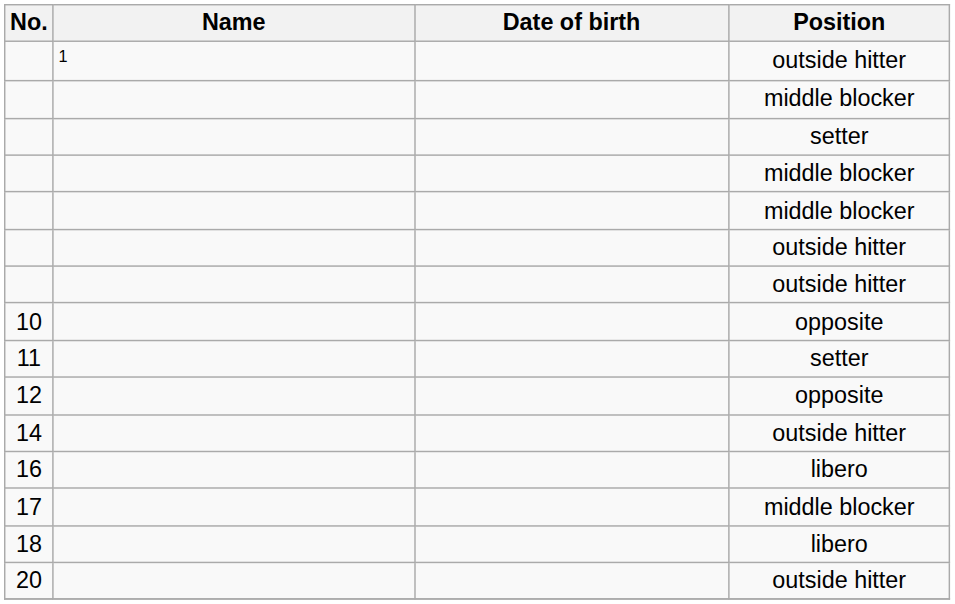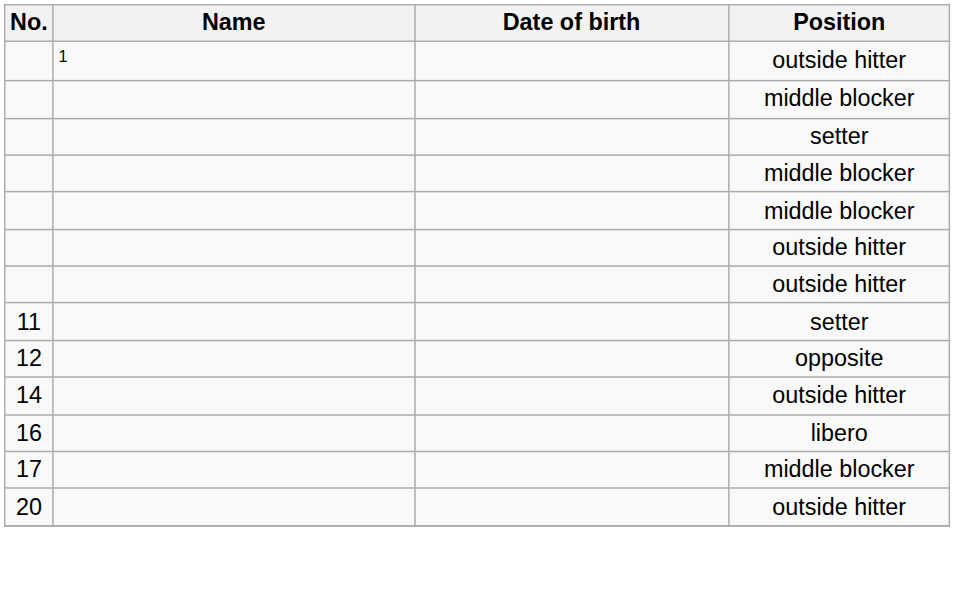 <table class="wikitable sortable" style="font-size:100%; text-align:center;">
 <tr>
 <th>No.</th>
 <th style="width:15em">Name</th>
 <th style="width:13em">Date of birth</th>
 <th style="width:9em">Position</th>
 </tr>
 <tr>
 <td></td>
 <td align=left> <small><sup>1</sup></small></td>
 <td align=right></td>
 <td>outside hitter</td>
 </tr>
 <tr>
 <td></td>
 <td align=left> </td>
 <td align=right></td>
 <td>middle blocker</td>
 </tr>
 <tr>
 <td></td>
 <td align=left> </td>
 <td align=right></td>
 <td>setter</td>
 </tr>
 <tr>
 <td></td>
 <td align=left> </td>
 <td align=right></td>
 <td>middle blocker</td>
 </tr>
 <tr>
 <td></td>
 <td align=left> </td>
 <td align=right></td>
 <td>middle blocker</td>
 </tr>
 <tr>
 <td></td>
 <td align=left> </td>
 <td align=right></td>
 <td>outside hitter</td>
 </tr>
 <tr>
 <td></td>
 <td align=left> </td>
 <td align=right></td>
 <td>outside hitter</td>
 </tr>
 <tr>
-<td>10</td>
-<td align=left> </td>
-<td align=right></td>
-<td>opposite</td>
-</tr>
-<tr>
 <td>11</td>
 <td align=left> </td>
 <td align=right></td>
 <td>setter</td>
 </tr>
 <tr>
 <td>12</td>
 <td align=left> </td>
 <td align=right></td>
 <td>opposite</td>
 </tr>
 <tr>
 <td>14</td>
 <td align=left> </td>
 <td align=right></td>
 <td>outside hitter</td>
 </tr>
 <tr>
 <td>16</td>
 <td align=left> </td>
 <td align=right></td>
 <td>libero</td>
 </tr>
 <tr>
 <td>17</td>
 <td align=left> </td>
 <td align=right></td>
 <td>middle blocker</td>
 </tr>
 <tr>
-<td>18</td>
-<td align=left> </td>
-<td align=right></td>
-<td>libero</td>
-</tr>
-<tr>
 <td>20</td>
 <td align=left> </td>
 <td align=right></td>
 <td>outside hitter</td>
 </tr>
 <tr>
 </tr>
 </table>
